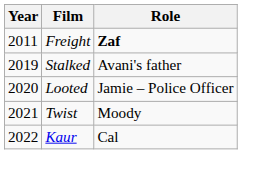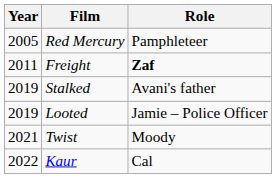 <table class="wikitable">
 <tr>
 <th>Year</th>
 <th>Film</th>
 <th>Role</th>
+</tr>
+<tr>
+<td>2005</td>
+<td><em>Red Mercury</em></td>
+<td>Pamphleteer</td>
 </tr>
 <tr>
 <td>2011</td>
 <td><em>Freight</em></td>
 <td><strong>Zaf</strong></td>
 </tr>
 <tr>
 <td>2019</td>
 <td><em>Stalked</em></td>
 <td>Avani's father</td>
 </tr>
 <tr>
-<td>2020</td>
+<td>2019</td>
 <td><em>Looted</em></td>
 <td>Jamie – Police Officer</td>
 </tr>
 <tr>
 <td>2021</td>
 <td><em>Twist</em></td>
 <td>Moody</td>
 </tr>
 <tr>
 <td>2022</td>
 <td><em><a href='#'>Kaur</a></em></td>
 <td>Cal</td>
 </tr>
 </table>
